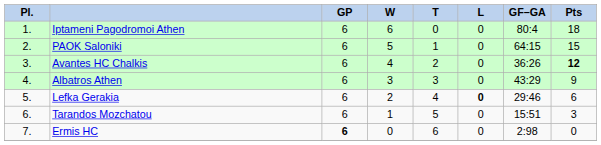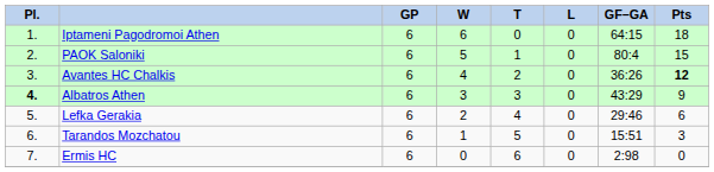 <table class="wikitable" width="70%">
 <tr style="font-weight:bold; background-color:#BCD2EE;" align="center" |>
 <td width="5%">Pl.</td>
 <td width="30%"></td>
 <td width="5%">GP</td>
 <td width="5%">W</td>
 <td width="5%">T</td>
 <td width="5%">L</td>
 <td width="5%">GF–GA</td>
 <td width="5%">Pts</td>
 </tr>
 <tr align="center" bgcolor="#CCFFCC">
 <td>1.</td>
 <td align="left"><a href='#'>Iptameni Pagodromoi Athen</a></td>
 <td>6</td>
 <td>6</td>
 <td>0</td>
 <td>0</td>
-<td>80:4</td>
+<td>64:15</td>
 <td>18</td>
 </tr>
 <tr align="center" bgcolor="#CCFFCC">
 <td>2.</td>
 <td align="left"><a href='#'>PAOK Saloniki</a></td>
 <td>6</td>
 <td>5</td>
 <td>1</td>
 <td>0</td>
-<td>64:15</td>
+<td>80:4</td>
 <td>15</td>
 </tr>
 <tr align="center" bgcolor="#CCFFCC">
 <td>3.</td>
 <td align="left"><a href='#'>Avantes HC Chalkis</a></td>
 <td>6</td>
 <td>4</td>
 <td>2</td>
 <td>0</td>
 <td>36:26</td>
 <td><strong>12</strong></td>
 </tr>
 <tr align="center" bgcolor="#CCFFCC">
-<td>4.</td>
+<td><strong>4.</strong></td>
 <td align="left"><a href='#'>Albatros Athen</a></td>
 <td>6</td>
 <td>3</td>
 <td>3</td>
 <td>0</td>
 <td>43:29</td>
 <td>9</td>
 </tr>
 <tr align="center">
 <td>5.</td>
 <td align="left"><a href='#'>Lefka Gerakia</a></td>
 <td>6</td>
 <td>2</td>
 <td>4</td>
-<td><strong>0</strong></td>
+<td>0</td>
 <td>29:46</td>
 <td>6</td>
 </tr>
 <tr align="center">
 <td>6.</td>
 <td align="left"><a href='#'>Tarandos Mozchatou</a></td>
 <td>6</td>
 <td>1</td>
 <td>5</td>
 <td>0</td>
 <td>15:51</td>
 <td>3</td>
 </tr>
 <tr align="center">
 <td>7.</td>
 <td align="left"><a href='#'>Ermis HC</a></td>
-<td><strong>6</strong></td>
+<td>6</td>
 <td>0</td>
 <td>6</td>
 <td>0</td>
 <td>2:98</td>
 <td>0</td>
 </tr>
 <tr align="center">
 </tr>
 </table>
